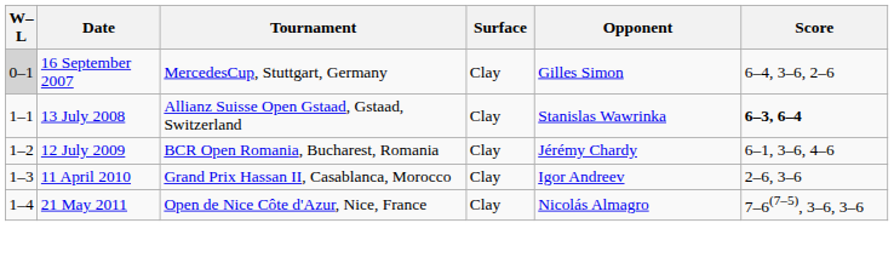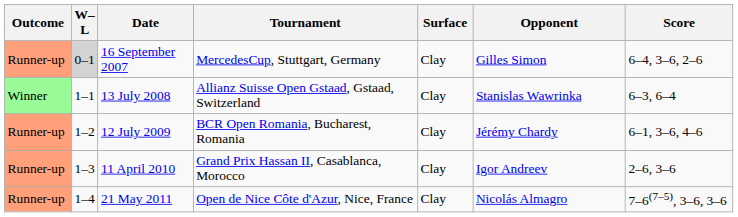 <table class="sortable wikitable">
 <tr>
+<th width=75>Outcome</th>
 <th width=20>W–L</th>
 <th width=115>Date</th>
 <th width=300>Tournament</th>
 <th width=60>Surface</th>
 <th width=200>Opponent</th>
 <th width=140>Score</th>
 </tr>
 <tr>
+<td bgcolor=FFA07A>Runner-up</td>
 <td style="background: lightgrey;">0–1</td>
 <td><a href='#'>16 September 2007</a></td>
 <td><a href='#'>MercedesCup</a>, Stuttgart, Germany</td>
 <td>Clay</td>
 <td> <a href='#'>Gilles Simon</a></td>
 <td>6–4, 3–6, 2–6</td>
 </tr>
 <tr>
+<td bgcolor=98FB98>Winner</td>
 <td>1–1</td>
 <td><a href='#'>13 July 2008</a></td>
 <td><a href='#'>Allianz Suisse Open Gstaad</a>, Gstaad, Switzerland</td>
 <td>Clay</td>
 <td> <a href='#'>Stanislas Wawrinka</a></td>
-<td><strong>6–3, 6–4</strong></td>
+<td>6–3, 6–4</td>
 </tr>
 <tr>
+<td bgcolor=FFA07A>Runner-up</td>
 <td>1–2</td>
 <td><a href='#'>12 July 2009</a></td>
 <td><a href='#'>BCR Open Romania</a>, Bucharest, Romania</td>
 <td>Clay</td>
 <td> <a href='#'>Jérémy Chardy</a></td>
 <td>6–1, 3–6, 4–6</td>
 </tr>
 <tr>
+<td bgcolor=FFA07A>Runner-up</td>
 <td>1–3</td>
 <td><a href='#'>11 April 2010</a></td>
 <td><a href='#'>Grand Prix Hassan II</a>, Casablanca, Morocco</td>
 <td>Clay</td>
 <td> <a href='#'>Igor Andreev</a></td>
 <td>2–6, 3–6</td>
 </tr>
 <tr>
+<td bgcolor=FFA07A>Runner-up</td>
 <td>1–4</td>
 <td><a href='#'>21 May 2011</a></td>
 <td><a href='#'>Open de Nice Côte d'Azur</a>, Nice, France</td>
 <td>Clay</td>
 <td> <a href='#'>Nicolás Almagro</a></td>
 <td>7–6<sup>(7–5)</sup>, 3–6, 3–6</td>
 </tr>
 </table>
